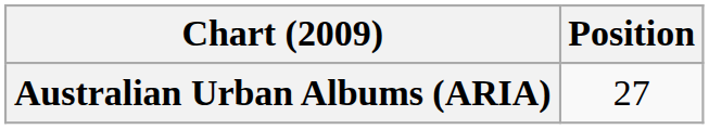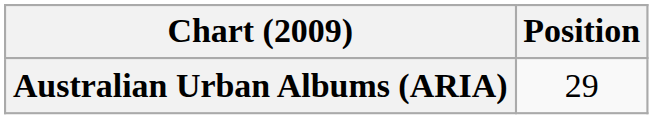 <table class="wikitable plainrowheaders" style="text-align:center">
 <tr>
 <th scope="col">Chart (2009)</th>
 <th scope="col">Position</th>
 </tr>
 <tr>
 <th scope="row">Australian Urban Albums (ARIA)</th>
-<td>27</td>
+<td>29</td>
 </tr>
 </table>
